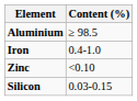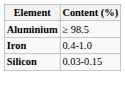 <table class="wikitable">
 <tr>
 <th>Element</th>
 <th>Content (%)</th>
 </tr>
 <tr>
 <td><strong>Aluminium</strong></td>
 <td>≥ 98.5</td>
 </tr>
 <tr>
 <td><strong>Iron</strong></td>
 <td>0.4-1.0</td>
 </tr>
 <tr>
-<td><strong>Zinc</strong></td>
-<td><0.10</td>
-</tr>
-<tr>
 <td><strong>Silicon</strong></td>
 <td>0.03-0.15</td>
 </tr>
 </table>
